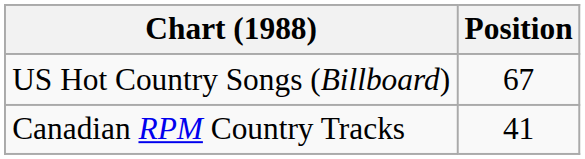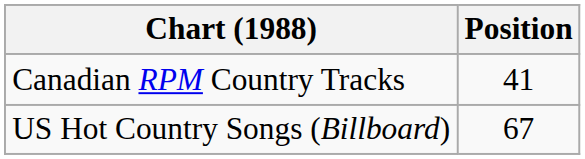 <table class="wikitable">
 <tr>
 <th>Chart (1988)</th>
 <th>Position</th>
 </tr>
 <tr>
+<td align="left">Canadian <em><a href='#'>RPM</a></em> Country Tracks</td>
+<td align="center">41</td>
+</tr>
+<tr>
 <td>US Hot Country Songs (<em>Billboard</em>)</td>
 <td align="center">67</td>
 </tr>
-<tr>
-<td align="left">Canadian <em><a href='#'>RPM</a></em> Country Tracks</td>
-<td align="center">41</td>
-</tr>
 </table>
